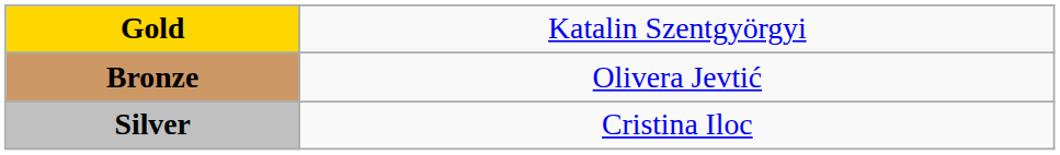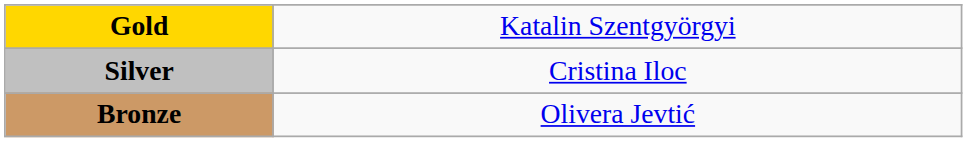 <table class="wikitable" style="text-align:center; " width="35%">
 <tr>
 <td bgcolor="gold"><strong>Gold</strong></td>
 <td><a href='#'>Katalin Szentgyörgyi</a><br>  <small><em></em></small></td>
 </tr>
 <tr>
+<td bgcolor="silver"><strong>Silver</strong></td>
+<td><a href='#'>Cristina Iloc</a><br>  <small><em></em></small></td>
+</tr>
+<tr>
 <td bgcolor="CC9966"><strong>Bronze</strong></td>
 <td><a href='#'>Olivera Jevtić</a><br>  <small><em></em></small></td>
 </tr>
-<tr>
-<td bgcolor="silver"><strong>Silver</strong></td>
-<td><a href='#'>Cristina Iloc</a><br>  <small><em></em></small></td>
-</tr>
 </table>
